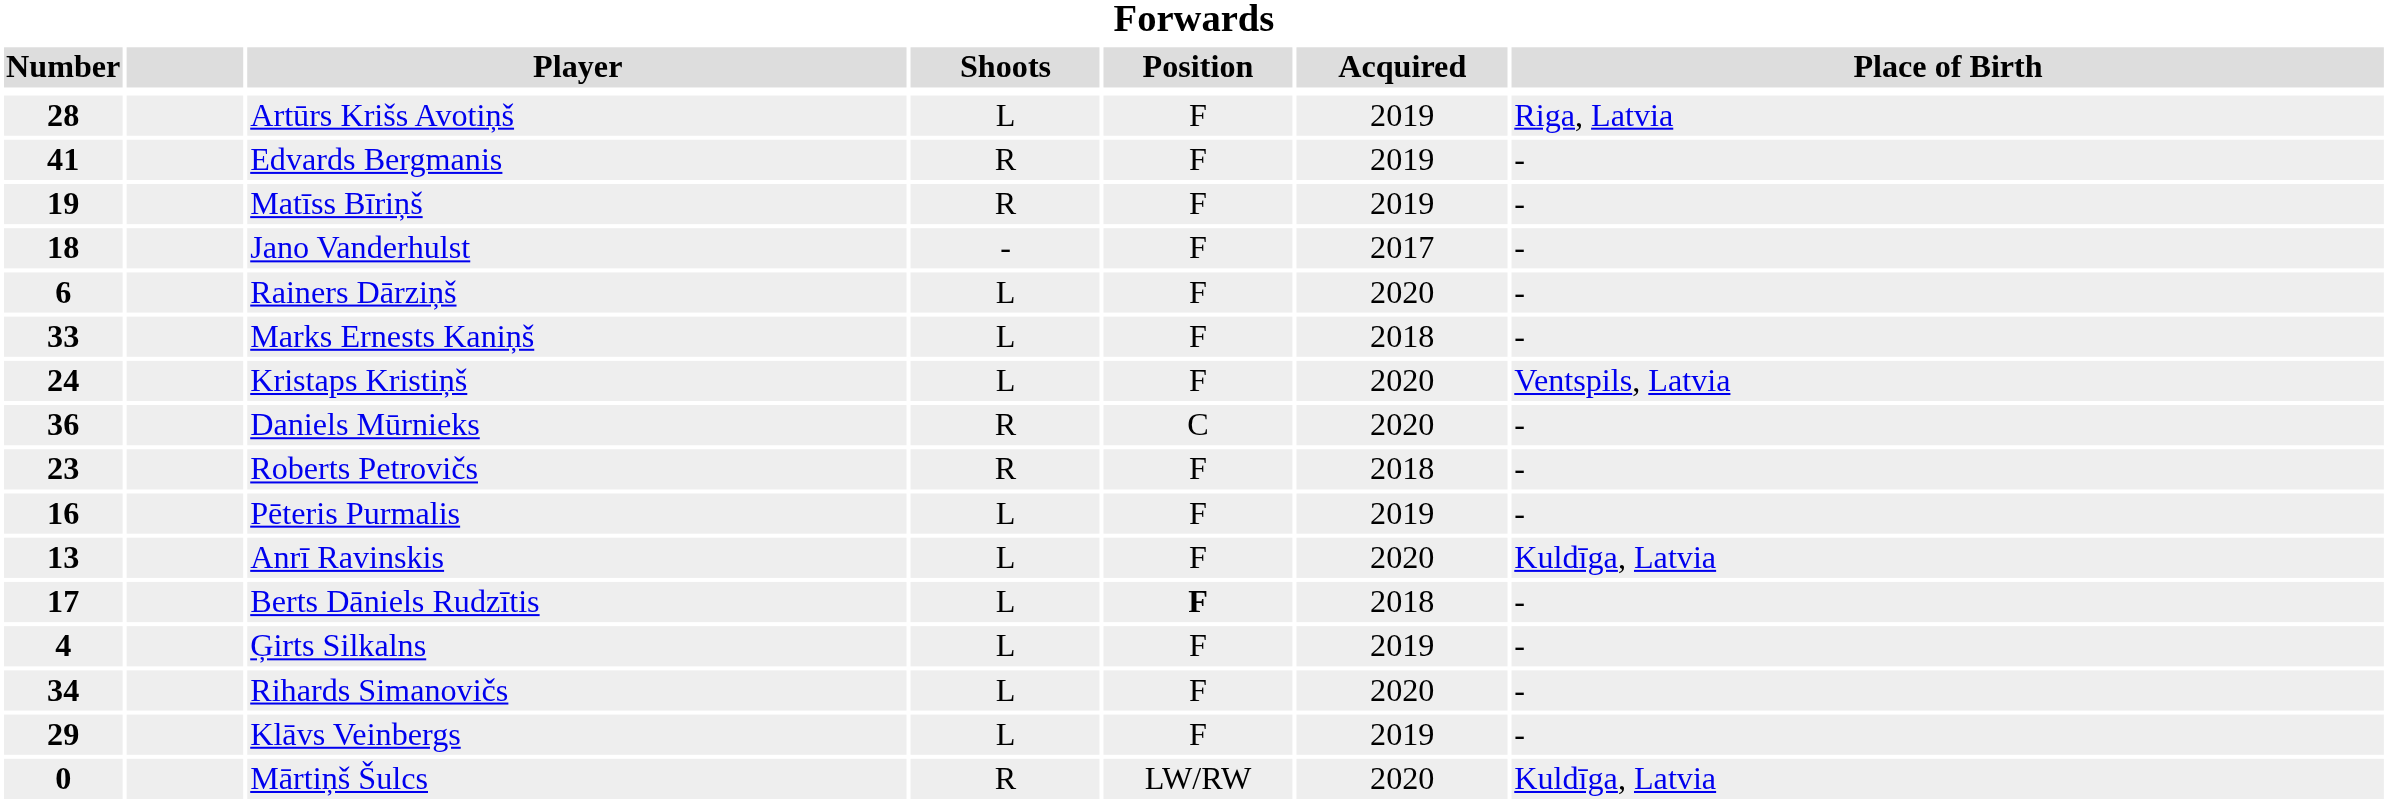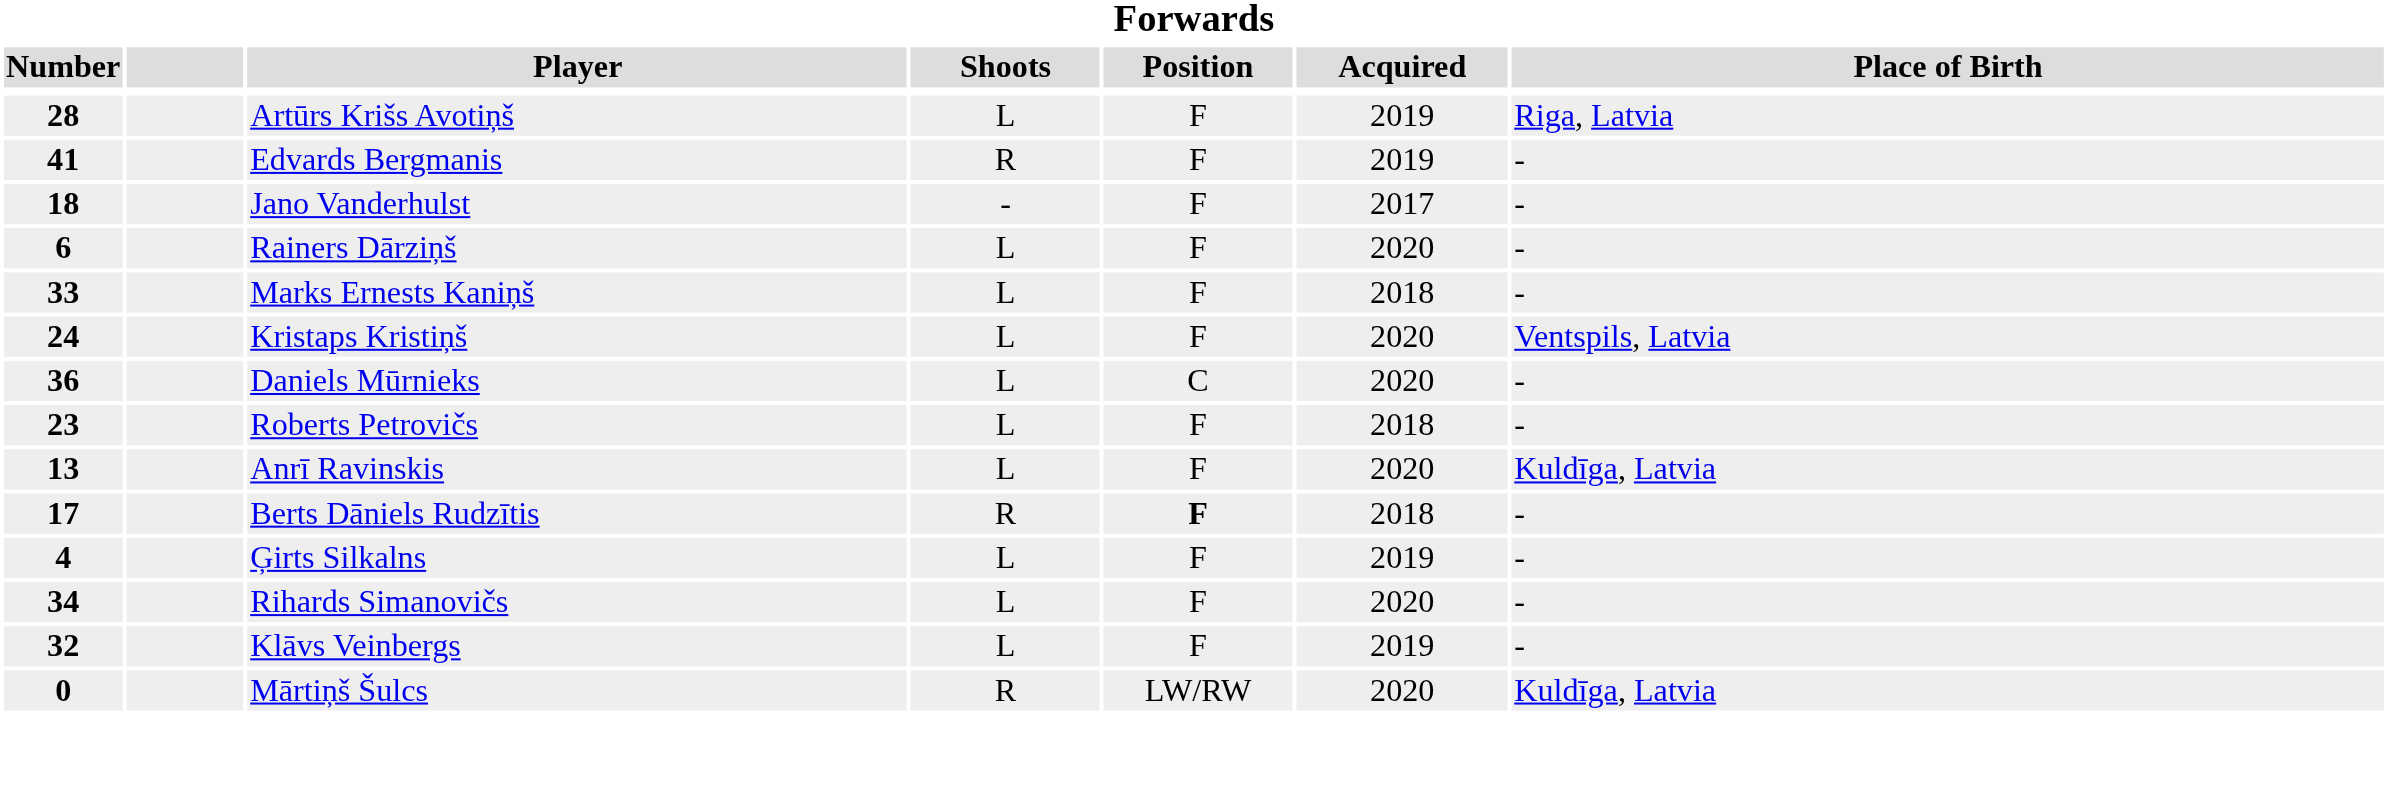 <table width=75%>
 <tr>
 <th colspan=7><big>Forwards</big></th>
 </tr>
 <tr bgcolor="#dddddd">
 <th width=5%>Number</th>
 <th width=5%></th>
 <th !width=15%>Player</th>
 <th width=8%>Shoots</th>
 <th width=8%>Position</th>
 <th width=9%>Acquired</th>
 <th width=37%>Place of Birth</th>
 </tr>
 <tr>
 </tr>
 <tr bgcolor="#eeeeee">
 <td align=center><strong>28</strong></td>
 <td align=center></td>
 <td><a href='#'>Artūrs Krišs Avotiņš</a></td>
 <td align=center>L</td>
 <td align=center>F</td>
 <td align=center>2019</td>
 <td><a href='#'>Riga</a>, <a href='#'>Latvia</a></td>
 </tr>
 <tr bgcolor="#eeeeee">
 <td align=center><strong>41</strong></td>
 <td align=center></td>
 <td><a href='#'>Edvards Bergmanis</a></td>
-<td align=center>R</td>
-<td align=center>F</td>
-<td align=center>2019</td>
-<td>-</td>
-</tr>
-<tr bgcolor="#eeeeee">
-<td align=center><strong>19</strong></td>
-<td align=center></td>
-<td><a href='#'>Matīss Bīriņš</a></td>
 <td align=center>R</td>
 <td align=center>F</td>
 <td align=center>2019</td>
 <td>-</td>
 </tr>
 <tr bgcolor="#eeeeee">
 <td align=center><strong>18</strong></td>
 <td align=center></td>
 <td><a href='#'>Jano Vanderhulst</a></td>
 <td align=center>-</td>
 <td align=center>F</td>
 <td align=center>2017</td>
 <td>-</td>
 </tr>
 <tr bgcolor="#eeeeee">
 <td align=center><strong>6</strong></td>
 <td align=center></td>
 <td><a href='#'>Rainers Dārziņš</a></td>
 <td align=center>L</td>
 <td align=center>F</td>
 <td align=center>2020</td>
 <td>-</td>
 </tr>
 <tr bgcolor="#eeeeee">
 <td align=center><strong>33</strong></td>
 <td align=center></td>
 <td><a href='#'>Marks Ernests Kaniņš</a></td>
 <td align=center>L</td>
 <td align=center>F</td>
 <td align=center>2018</td>
 <td>-</td>
 </tr>
 <tr bgcolor="#eeeeee">
 <td align=center><strong>24</strong></td>
 <td align=center></td>
 <td><a href='#'>Kristaps Kristiņš</a></td>
 <td align=center>L</td>
 <td align=center>F</td>
 <td align=center>2020</td>
 <td><a href='#'>Ventspils</a>, <a href='#'>Latvia</a></td>
 </tr>
 <tr bgcolor="#eeeeee">
 <td align=center><strong>36</strong></td>
 <td align=center></td>
 <td><a href='#'>Daniels Mūrnieks</a></td>
-<td align=center>R</td>
+<td align=center>L</td>
 <td align=center>C</td>
 <td align=center>2020</td>
 <td>-</td>
 </tr>
 <tr bgcolor="#eeeeee">
 <td align=center><strong>23</strong></td>
 <td align=center></td>
 <td><a href='#'>Roberts Petrovičs</a></td>
-<td align=center>R</td>
+<td align=center>L</td>
 <td align=center>F</td>
 <td align=center>2018</td>
-<td>-</td>
-</tr>
-<tr bgcolor="#eeeeee">
-<td align=center><strong>16</strong></td>
-<td align=center></td>
-<td><a href='#'>Pēteris Purmalis</a></td>
-<td align=center>L</td>
-<td align=center>F</td>
-<td align=center>2019</td>
 <td>-</td>
 </tr>
 <tr bgcolor="#eeeeee">
 <td align=center><strong>13</strong></td>
 <td align=center></td>
 <td><a href='#'>Anrī Ravinskis</a></td>
 <td align=center>L</td>
 <td align=center>F</td>
 <td align=center>2020</td>
 <td><a href='#'>Kuldīga</a>, <a href='#'>Latvia</a></td>
 </tr>
 <tr bgcolor="#eeeeee">
 <td align=center><strong>17</strong></td>
 <td align=center></td>
 <td><a href='#'>Berts Dāniels Rudzītis</a></td>
-<td align=center>L</td>
+<td align=center>R</td>
 <td align=center><strong>F</strong></td>
 <td align=center>2018</td>
 <td>-</td>
 </tr>
 <tr bgcolor="#eeeeee">
 <td align=center><strong>4</strong></td>
 <td align=center></td>
 <td><a href='#'>Ģirts Silkalns</a></td>
 <td align=center>L</td>
 <td align=center>F</td>
 <td align=center>2019</td>
 <td>-</td>
 </tr>
 <tr bgcolor="#eeeeee">
 <td align=center><strong>34</strong></td>
 <td align=center></td>
 <td><a href='#'>Rihards Simanovičs</a></td>
 <td align=center>L</td>
 <td align=center>F</td>
 <td align=center>2020</td>
 <td>-</td>
 </tr>
 <tr bgcolor="#eeeeee">
-<td align=center><strong>29</strong></td>
+<td align=center><strong>32</strong></td>
 <td align=center></td>
 <td><a href='#'>Klāvs Veinbergs</a></td>
 <td align=center>L</td>
 <td align=center>F</td>
 <td align=center>2019</td>
 <td>-</td>
 </tr>
 <tr bgcolor="#eeeeee">
 <td align=center><strong>0</strong></td>
 <td align=center></td>
 <td><a href='#'>Mārtiņš Šulcs</a></td>
 <td align=center>R</td>
 <td align=center>LW/RW</td>
 <td align=center>2020</td>
 <td><a href='#'>Kuldīga</a>, <a href='#'>Latvia</a></td>
 </tr>
 </table>
